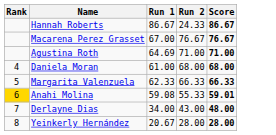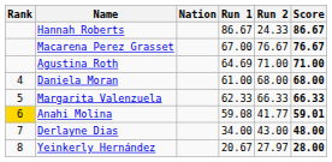 <table class="wikitable sortable" style="text-align:center">
 <tr>
 <th>Rank</th>
 <th>Name</th>
+<th>Nation</th>
 <th>Run 1</th>
 <th>Run 2</th>
 <th>Score</th>
 </tr>
 <tr>
 <td></td>
 <td align=left><a href='#'>Hannah Roberts</a></td>
+<td align=left></td>
 <td>86.67</td>
 <td>24.33</td>
 <td><strong>86.67</strong></td>
 </tr>
 <tr>
 <td></td>
 <td align=left><a href='#'>Macarena Perez Grasset</a></td>
+<td align=left></td>
 <td>67.00</td>
 <td>76.67</td>
 <td><strong>76.67</strong></td>
 </tr>
 <tr>
 <td></td>
 <td align=left><a href='#'>Agustina Roth</a></td>
+<td align=left></td>
 <td>64.69</td>
 <td>71.00</td>
 <td><strong>71.00</strong></td>
 </tr>
 <tr>
 <td>4</td>
 <td align=left><a href='#'>Daniela Moran</a></td>
+<td align=left></td>
 <td>61.00</td>
 <td>68.00</td>
 <td><strong>68.00</strong></td>
 </tr>
 <tr>
 <td>5</td>
 <td align=left><a href='#'>Margarita Valenzuela</a></td>
+<td align=left></td>
 <td>62.33</td>
 <td>66.33</td>
 <td><strong>66.33</strong></td>
 </tr>
 <tr>
 <td style="background: gold;">6</td>
 <td align=left><a href='#'>Anahi Molina</a></td>
+<td align=left></td>
 <td>59.08</td>
-<td>55.33</td>
+<td>41.77</td>
 <td><strong>59.01</strong></td>
 </tr>
 <tr>
 <td>7</td>
 <td align=left><a href='#'>Derlayne Dias</a></td>
+<td align=left></td>
 <td>34.00</td>
 <td>43.00</td>
 <td><strong>48.00</strong></td>
 </tr>
 <tr>
 <td>8</td>
 <td align=left><a href='#'>Yeinkerly Hernández</a></td>
+<td align=left></td>
 <td>20.67</td>
-<td>28.00</td>
+<td>27.97</td>
 <td><strong>28.00</strong></td>
 </tr>
 </table>
